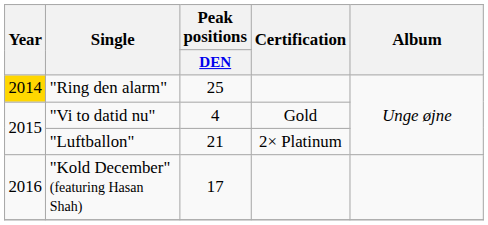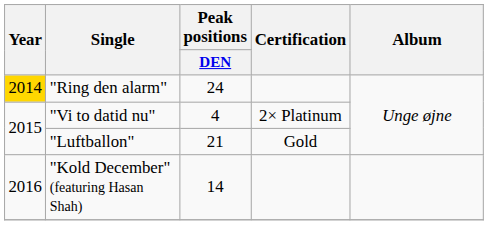 <table class="wikitable">
 <tr>
 <th align="center" rowspan="2" width="10">Year</th>
 <th align="center" rowspan="2" width="120">Single</th>
 <th align="center" colspan="1" width="20">Peak positions</th>
 <th align="center" rowspan="2" width="70">Certification</th>
 <th align="center" rowspan="2" width="120">Album</th>
 </tr>
 <tr>
 <th scope="col" style="width:3em;font-size:90%;"><a href='#'>DEN</a><br></th>
 </tr>
 <tr>
 <td style="background: gold; text-align:center;">2014</td>
 <td>"Ring den alarm"</td>
-<td style="text-align:center;">25</td>
+<td style="text-align:center;">24</td>
 <td style="text-align:center;"></td>
 <td style="text-align:center;" rowspan=3><em>Unge øjne</em></td>
 </tr>
 <tr>
 <td style="text-align:center;" rowspan=2>2015</td>
 <td>"Vi to datid nu"</td>
 <td style="text-align:center;">4</td>
-<td style="text-align:center;">Gold</td>
+<td style="text-align:center;">2× Platinum</td>
 </tr>
 <tr>
 <td>"Luftballon"</td>
 <td style="text-align:center;">21</td>
-<td style="text-align:center;">2× Platinum</td>
+<td style="text-align:center;">Gold</td>
 </tr>
 <tr>
 <td style="text-align:center;">2016</td>
 <td>"Kold December"<br><small>(featuring Hasan Shah)</small></td>
-<td style="text-align:center;">17<br></td>
+<td style="text-align:center;">14<br></td>
 <td style="text-align:center;"></td>
 <td></td>
 </tr>
 <tr>
 </tr>
 </table>
